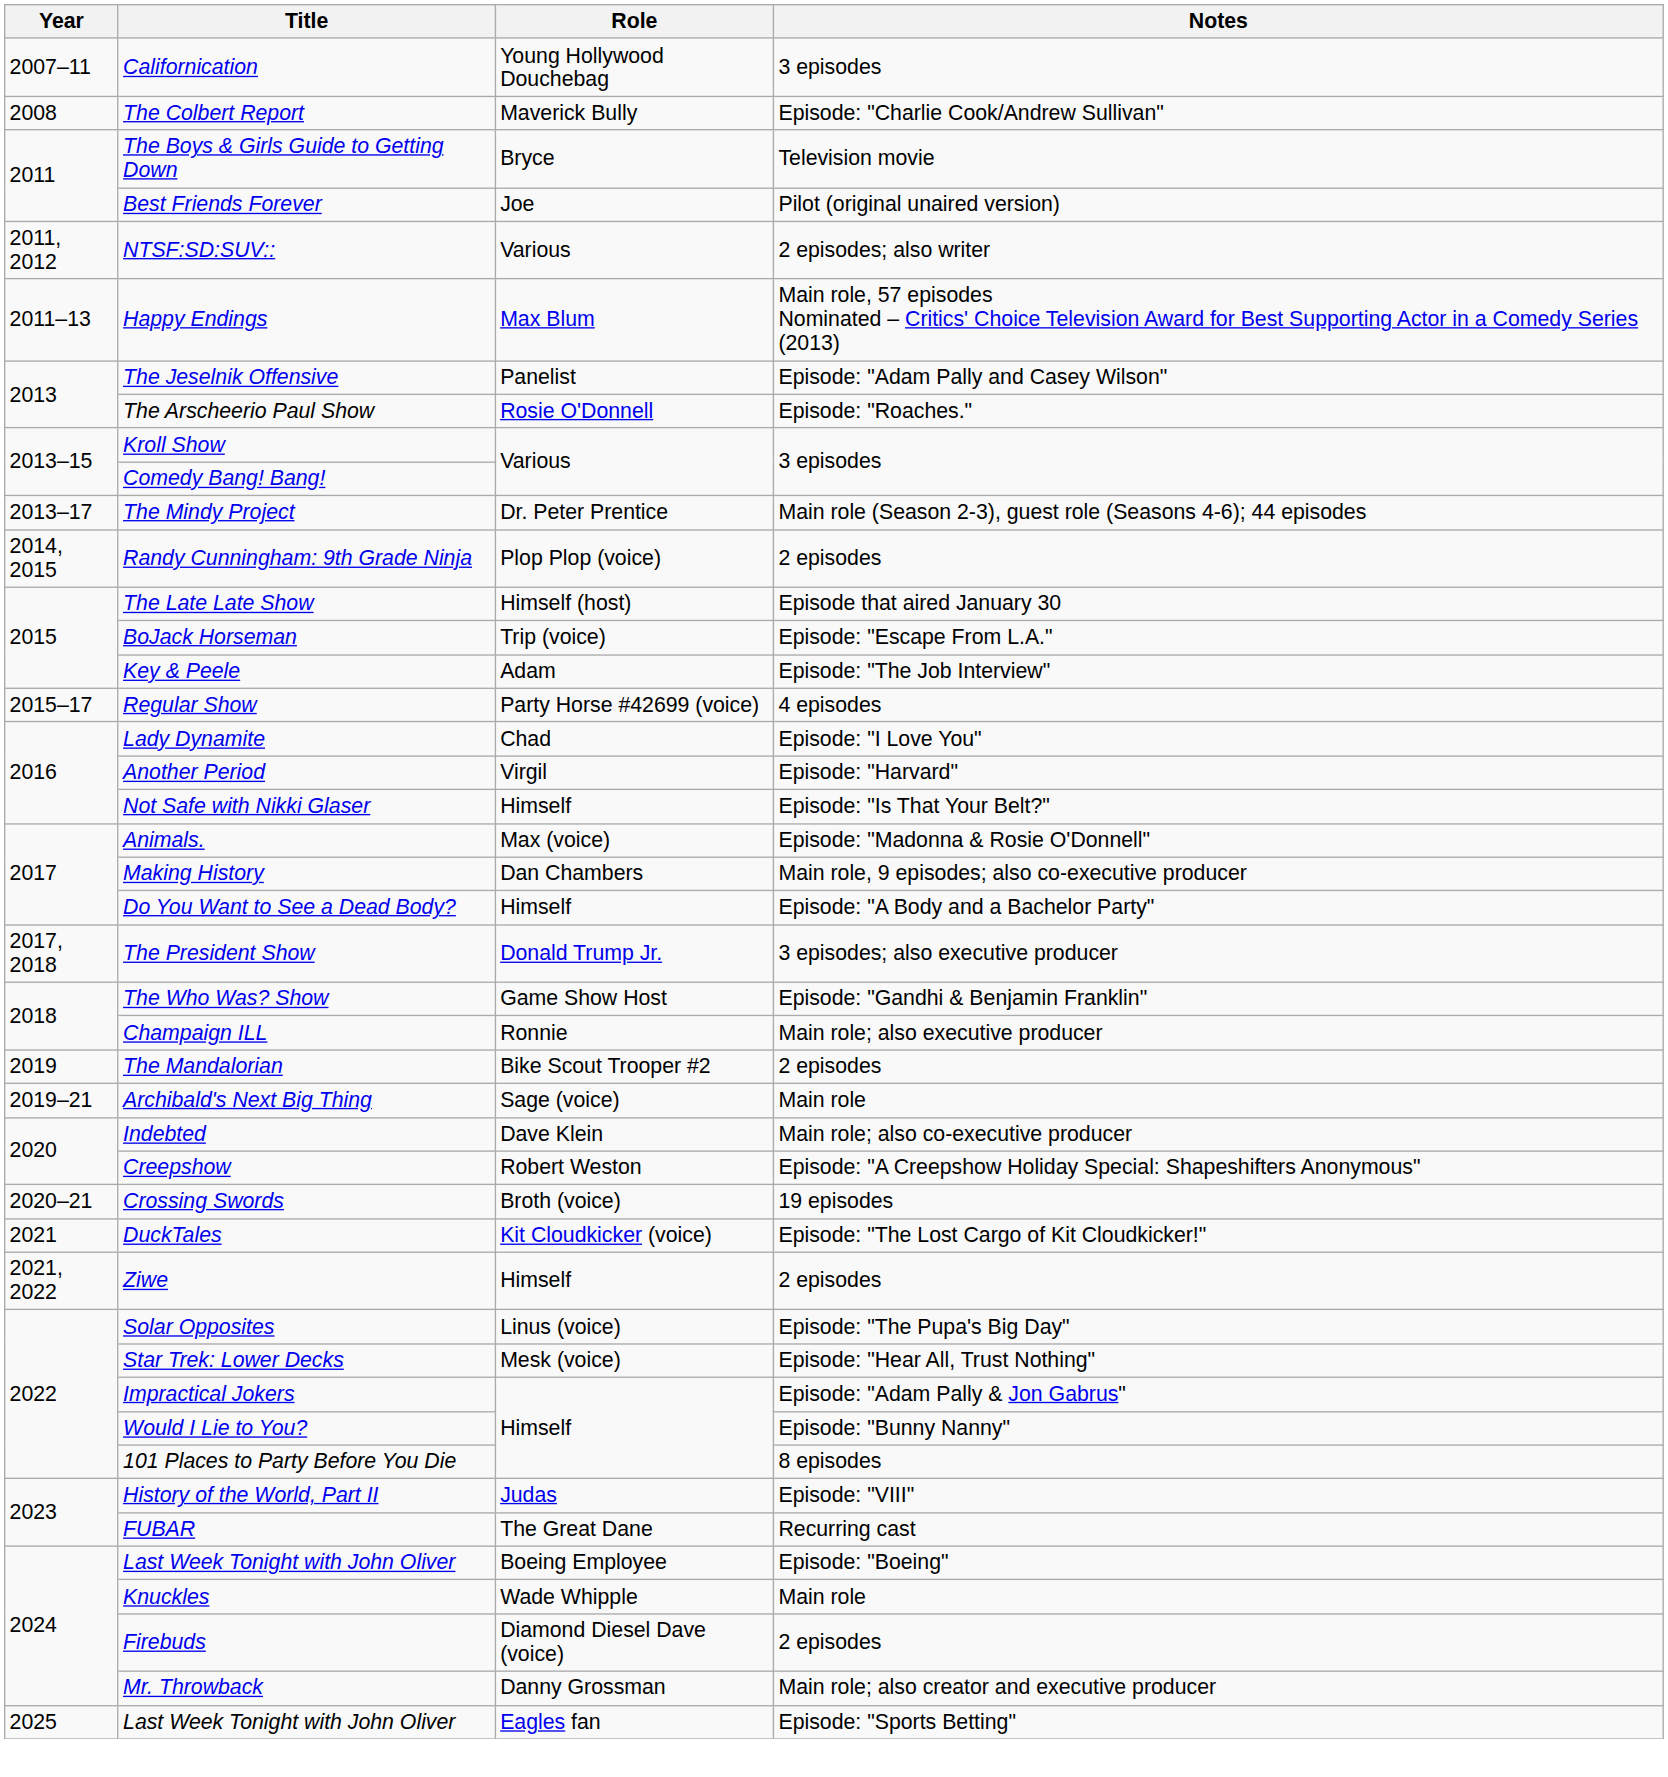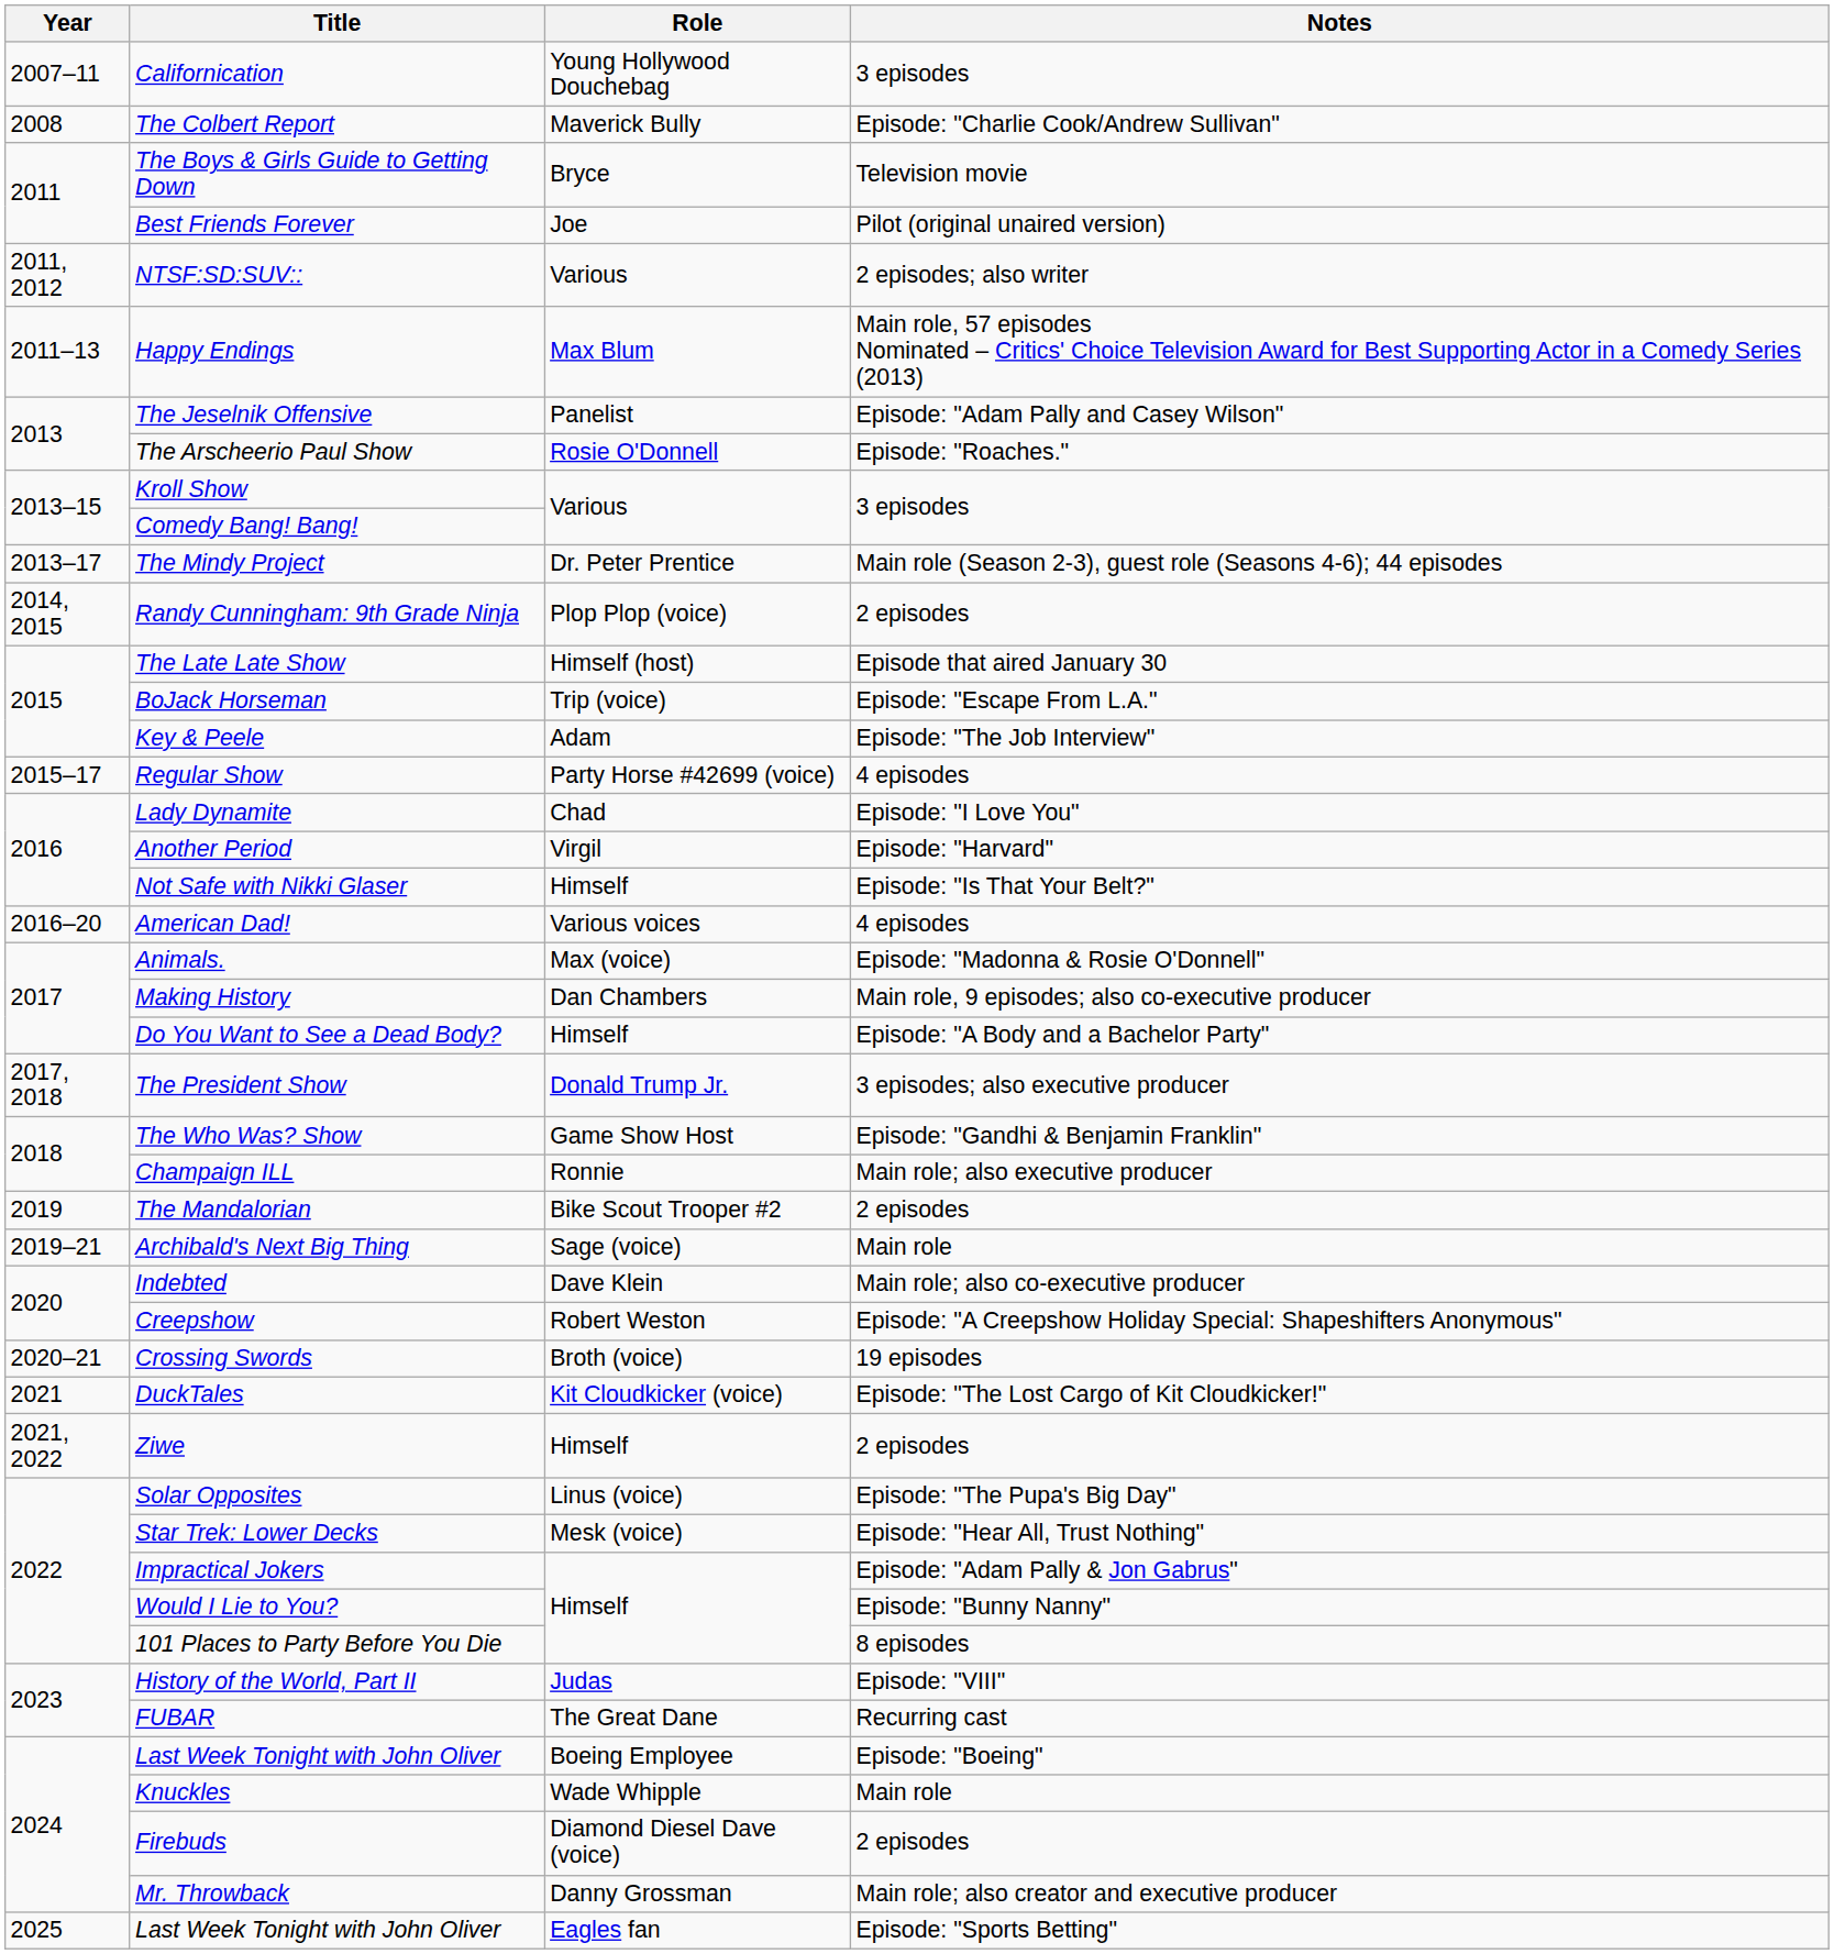 <table class="wikitable sortable">
 <tr>
 <th>Year</th>
 <th>Title</th>
 <th>Role</th>
 <th>Notes</th>
 </tr>
 <tr>
 <td>2007–11</td>
 <td><em><a href='#'>Californication</a></em></td>
 <td>Young Hollywood Douchebag</td>
 <td>3 episodes</td>
 </tr>
 <tr>
 <td>2008</td>
 <td><em><a href='#'>The Colbert Report</a></em></td>
 <td>Maverick Bully</td>
 <td>Episode: "Charlie Cook/Andrew Sullivan"</td>
 </tr>
 <tr>
 <td rowspan = "2">2011</td>
 <td><em><a href='#'>The Boys & Girls Guide to Getting Down</a></em></td>
 <td>Bryce</td>
 <td>Television movie</td>
 </tr>
 <tr>
 <td><em><a href='#'>Best Friends Forever</a></em></td>
 <td>Joe</td>
 <td>Pilot (original unaired version)</td>
 </tr>
 <tr>
 <td>2011, 2012</td>
 <td><em><a href='#'>NTSF:SD:SUV::</a></em></td>
 <td>Various</td>
 <td>2 episodes; also writer</td>
 </tr>
 <tr>
 <td>2011–13</td>
 <td><em><a href='#'>Happy Endings</a></em></td>
 <td><a href='#'>Max Blum</a></td>
 <td>Main role, 57 episodes<br>Nominated – <a href='#'>Critics' Choice Television Award for Best Supporting Actor in a Comedy Series</a> (2013)</td>
 </tr>
 <tr>
 <td rowspan = "2">2013</td>
 <td><em><a href='#'>The Jeselnik Offensive</a></em></td>
 <td>Panelist</td>
 <td>Episode: "Adam Pally and Casey Wilson"</td>
 </tr>
 <tr>
 <td><em>The Arscheerio Paul Show</em></td>
 <td><a href='#'>Rosie O'Donnell</a></td>
 <td>Episode: "Roaches."</td>
 </tr>
 <tr>
 <td rowspan = "2">2013–15</td>
 <td><em><a href='#'>Kroll Show</a></em></td>
 <td rowspan = "2">Various</td>
 <td rowspan = "2">3 episodes</td>
 </tr>
 <tr>
 <td><em><a href='#'>Comedy Bang! Bang!</a></em></td>
 </tr>
 <tr>
 <td>2013–17</td>
 <td><em><a href='#'>The Mindy Project</a></em></td>
 <td>Dr. Peter Prentice</td>
 <td>Main role (Season 2-3), guest role (Seasons 4-6); 44 episodes</td>
 </tr>
 <tr>
 <td>2014, 2015</td>
 <td><em><a href='#'>Randy Cunningham: 9th Grade Ninja</a></em></td>
 <td>Plop Plop (voice)</td>
 <td>2 episodes</td>
 </tr>
 <tr>
 <td rowspan = "3">2015</td>
 <td><em><a href='#'>The Late Late Show</a></em></td>
 <td>Himself (host)</td>
 <td>Episode that aired January 30</td>
 </tr>
 <tr>
 <td><em><a href='#'>BoJack Horseman</a></em></td>
 <td>Trip (voice)</td>
 <td>Episode: "Escape From L.A."</td>
 </tr>
 <tr>
 <td><em><a href='#'>Key & Peele</a></em></td>
 <td>Adam</td>
 <td>Episode: "The Job Interview"</td>
 </tr>
 <tr>
 <td>2015–17</td>
 <td><em><a href='#'>Regular Show</a></em></td>
 <td>Party Horse #42699 (voice)</td>
 <td>4 episodes</td>
 </tr>
 <tr>
 <td rowspan = "3">2016</td>
 <td><em><a href='#'>Lady Dynamite</a></em></td>
 <td>Chad</td>
 <td>Episode: "I Love You"</td>
 </tr>
 <tr>
 <td><em><a href='#'>Another Period</a></em></td>
 <td>Virgil</td>
 <td>Episode: "Harvard"</td>
 </tr>
 <tr>
 <td><em><a href='#'>Not Safe with Nikki Glaser</a></em></td>
 <td>Himself</td>
 <td>Episode: "Is That Your Belt?"</td>
+</tr>
+<tr>
+<td>2016–20</td>
+<td><em><a href='#'>American Dad!</a></em></td>
+<td>Various voices</td>
+<td>4 episodes</td>
 </tr>
 <tr>
 <td rowspan = "3">2017</td>
 <td><em><a href='#'>Animals.</a></em></td>
 <td>Max (voice)</td>
 <td>Episode: "Madonna & Rosie O'Donnell"</td>
 </tr>
 <tr>
 <td><em><a href='#'>Making History</a></em></td>
 <td>Dan Chambers</td>
 <td>Main role, 9 episodes; also co-executive producer</td>
 </tr>
 <tr>
 <td><em><a href='#'>Do You Want to See a Dead Body?</a></em></td>
 <td>Himself</td>
 <td>Episode: "A Body and a Bachelor Party"</td>
 </tr>
 <tr>
 <td>2017, 2018</td>
 <td><em><a href='#'>The President Show</a></em></td>
 <td><a href='#'>Donald Trump Jr.</a></td>
 <td>3 episodes; also executive producer</td>
 </tr>
 <tr>
 <td rowspan = "2">2018</td>
 <td><em><a href='#'>The Who Was? Show</a></em></td>
 <td>Game Show Host</td>
 <td>Episode: "Gandhi & Benjamin Franklin"</td>
 </tr>
 <tr>
 <td><em><a href='#'>Champaign ILL</a></em></td>
 <td>Ronnie</td>
 <td>Main role; also executive producer</td>
 </tr>
 <tr>
 <td>2019</td>
 <td><em><a href='#'>The Mandalorian</a></em></td>
 <td>Bike Scout Trooper #2</td>
 <td>2 episodes</td>
 </tr>
 <tr>
 <td>2019–21</td>
 <td><em><a href='#'>Archibald's Next Big Thing</a></em></td>
 <td>Sage (voice)</td>
 <td>Main role</td>
 </tr>
 <tr>
 <td rowspan = "2">2020</td>
 <td><em><a href='#'>Indebted</a></em></td>
 <td>Dave Klein</td>
 <td>Main role; also co-executive producer</td>
 </tr>
 <tr>
 <td><em><a href='#'>Creepshow</a></em></td>
 <td>Robert Weston</td>
 <td>Episode: "A Creepshow Holiday Special: Shapeshifters Anonymous"</td>
 </tr>
 <tr>
 <td>2020–21</td>
 <td><em><a href='#'>Crossing Swords</a></em></td>
 <td>Broth (voice)</td>
 <td>19 episodes</td>
 </tr>
 <tr>
 <td>2021</td>
 <td><em><a href='#'>DuckTales</a></em></td>
 <td><a href='#'>Kit Cloudkicker</a> (voice)</td>
 <td>Episode: "The Lost Cargo of Kit Cloudkicker!"</td>
 </tr>
 <tr>
 <td>2021, 2022</td>
 <td><em><a href='#'>Ziwe</a></em></td>
 <td>Himself</td>
 <td>2 episodes</td>
 </tr>
 <tr>
 <td rowspan="5">2022</td>
 <td><em><a href='#'>Solar Opposites</a></em></td>
 <td>Linus (voice)</td>
 <td>Episode: "The Pupa's Big Day"</td>
 </tr>
 <tr>
 <td><em><a href='#'>Star Trek: Lower Decks</a></em></td>
 <td>Mesk (voice)</td>
 <td>Episode: "Hear All, Trust Nothing"</td>
 </tr>
 <tr>
 <td><em><a href='#'>Impractical Jokers</a></em></td>
 <td rowspan="3">Himself</td>
 <td>Episode: "Adam Pally & <a href='#'>Jon Gabrus</a>"</td>
 </tr>
 <tr>
 <td><em><a href='#'>Would I Lie to You?</a></em></td>
 <td>Episode: "Bunny Nanny"</td>
 </tr>
 <tr>
 <td><em>101 Places to Party Before You Die</em></td>
 <td>8 episodes</td>
 </tr>
 <tr>
 <td rowspan="2">2023</td>
 <td><em><a href='#'>History of the World, Part II</a></em></td>
 <td><a href='#'>Judas</a></td>
 <td>Episode: "VIII"</td>
 </tr>
 <tr>
 <td><em><a href='#'>FUBAR</a></em></td>
 <td>The Great Dane</td>
 <td>Recurring cast</td>
 </tr>
 <tr>
 <td rowspan="4">2024</td>
 <td><em><a href='#'>Last Week Tonight with John Oliver</a></em></td>
 <td>Boeing Employee</td>
 <td>Episode: "Boeing"</td>
 </tr>
 <tr>
 <td><em><a href='#'>Knuckles</a></em></td>
 <td>Wade Whipple</td>
 <td>Main role</td>
 </tr>
 <tr>
 <td><em><a href='#'>Firebuds</a></em></td>
 <td>Diamond Diesel Dave (voice)</td>
 <td>2 episodes</td>
 </tr>
 <tr>
 <td><em><a href='#'>Mr. Throwback</a></em></td>
 <td>Danny Grossman</td>
 <td>Main role; also creator and executive producer</td>
 </tr>
 <tr>
 <td>2025</td>
 <td><em>Last Week Tonight with John Oliver</em></td>
 <td><a href='#'>Eagles</a> fan</td>
 <td>Episode: "Sports Betting"</td>
 </tr>
 </table>
